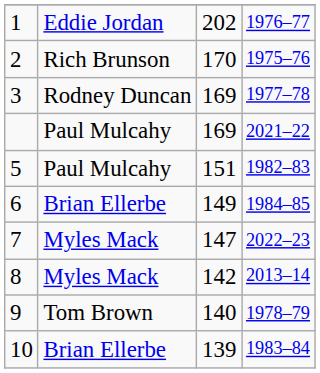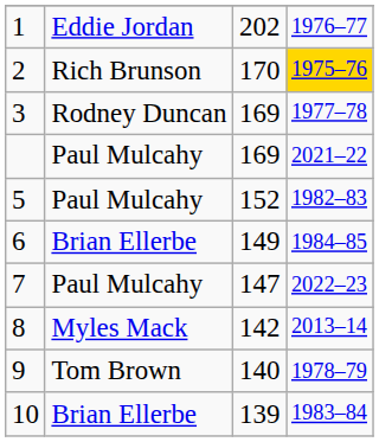 <table class="wikitable">
 <tr>
 </tr>
 <tr>
 <td>1</td>
 <td><a href='#'>Eddie Jordan</a></td>
 <td>202</td>
 <td style="font-size:80%;"><a href='#'>1976–77</a></td>
 </tr>
 <tr>
 <td>2</td>
 <td>Rich Brunson</td>
 <td>170</td>
-<td style="font-size:80%;"><a href='#'>1975–76</a></td>
+<td style="background: gold; font-size:80%;"><a href='#'>1975–76</a></td>
 </tr>
 <tr>
 <td>3</td>
 <td>Rodney Duncan</td>
 <td>169</td>
 <td style="font-size:80%;"><a href='#'>1977–78</a></td>
 </tr>
 <tr>
 <td></td>
 <td>Paul Mulcahy</td>
 <td>169</td>
 <td style="font-size:80%;"><a href='#'>2021–22</a></td>
 </tr>
 <tr>
 <td>5</td>
 <td>Paul Mulcahy</td>
-<td>151</td>
+<td>152</td>
 <td style="font-size:80%;"><a href='#'>1982–83</a></td>
 </tr>
 <tr>
 <td>6</td>
 <td><a href='#'>Brian Ellerbe</a></td>
 <td>149</td>
 <td style="font-size:80%;"><a href='#'>1984–85</a></td>
 </tr>
 <tr>
 <td>7</td>
-<td><a href='#'>Myles Mack</a></td>
+<td>Paul Mulcahy</td>
 <td>147</td>
 <td style="font-size:80%;"><a href='#'>2022–23</a></td>
 </tr>
 <tr>
 <td>8</td>
 <td><a href='#'>Myles Mack</a></td>
 <td>142</td>
 <td style="font-size:80%;"><a href='#'>2013–14</a></td>
 </tr>
 <tr>
 <td>9</td>
 <td>Tom Brown</td>
 <td>140</td>
 <td style="font-size:80%;"><a href='#'>1978–79</a></td>
 </tr>
 <tr>
 <td>10</td>
 <td><a href='#'>Brian Ellerbe</a></td>
 <td>139</td>
 <td style="font-size:80%;"><a href='#'>1983–84</a></td>
 </tr>
 </table>
